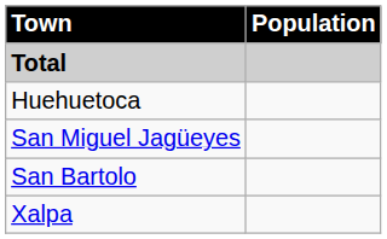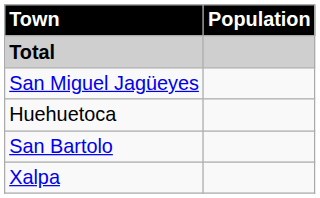 <table class="wikitable">
 <tr style="background:#000000; color:#FFFFFF;">
 <td><strong>Town</strong></td>
 <td><strong>Population</strong></td>
 </tr>
 <tr style="background:#CFCFCF;">
 <td><strong>Total</strong></td>
 <td></td>
 </tr>
 <tr>
-<td>Huehuetoca</td>
+<td><a href='#'>San Miguel Jagüeyes</a></td>
 <td></td>
 </tr>
 <tr>
-<td><a href='#'>San Miguel Jagüeyes</a></td>
+<td>Huehuetoca</td>
 <td></td>
 </tr>
 <tr>
 <td><a href='#'>San Bartolo</a></td>
 <td></td>
 </tr>
 <tr>
 <td><a href='#'>Xalpa</a></td>
 <td></td>
 </tr>
 </table>
